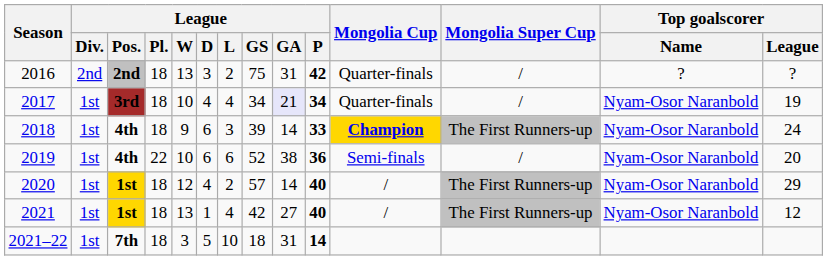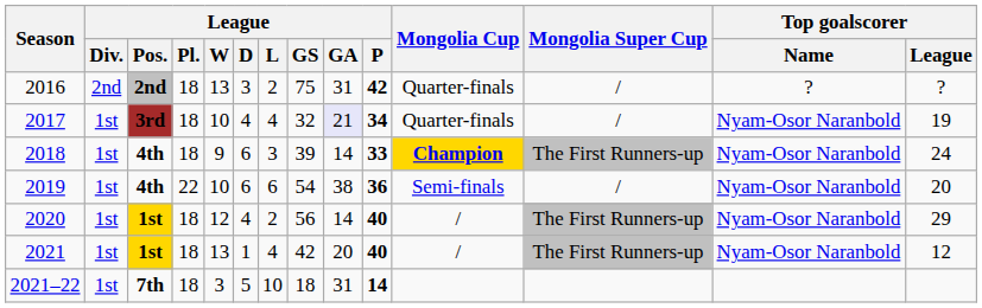 <table class="wikitable align=center cellspacing="0" cellpadding="3" style="border:1px solid #AAAAAA;font-size:90%">
 <tr style="background:#efefef;">
 <th rowspan="2">Season</th>
 <th colspan="9">League</th>
 <th rowspan="2"><a href='#'>Mongolia Cup</a></th>
 <th rowspan="2"><a href='#'>Mongolia Super Cup</a></th>
 <th colspan="2">Top goalscorer</th>
 </tr>
 <tr>
 <th>Div.</th>
 <th>Pos.</th>
 <th>Pl.</th>
 <th>W</th>
 <th>D</th>
 <th>L</th>
 <th>GS</th>
 <th>GA</th>
 <th>P</th>
 <th>Name</th>
 <th>League</th>
 </tr>
 <tr>
 <td align=center>2016</td>
 <td align=center><a href='#'>2nd</a></td>
 <td style="text-align:center; background:Silver;"><strong>2nd</strong></td>
 <td align=center>18</td>
 <td align=center>13</td>
 <td align=center>3</td>
 <td align=center>2</td>
 <td align=center>75</td>
 <td align=center>31</td>
 <td align=center><strong>42</strong></td>
 <td align=center>Quarter-finals</td>
 <td align=center>/</td>
 <td align=center>?</td>
 <td align=center>?</td>
 </tr>
 <tr>
 <td align=center><a href='#'>2017</a></td>
 <td align=center><a href='#'>1st</a></td>
 <td style="text-align:center; background:Brown;"><strong>3rd</strong></td>
 <td align=center>18</td>
 <td align=center>10</td>
 <td align=center>4</td>
 <td align=center>4</td>
-<td align=center>34</td>
+<td align=center>32</td>
 <td align=center style="background: lavender;">21</td>
 <td align=center><strong>34</strong></td>
 <td align=center>Quarter-finals</td>
 <td align=center>/</td>
 <td align=center><a href='#'>Nyam-Osor Naranbold</a></td>
 <td align=center>19</td>
 </tr>
 <tr>
 <td align=center><a href='#'>2018</a></td>
 <td align=center><a href='#'>1st</a></td>
 <td style="text-align:center; "><strong>4th</strong></td>
 <td align=center>18</td>
 <td align=center>9</td>
 <td align=center>6</td>
 <td align=center>3</td>
 <td align=center>39</td>
 <td align=center>14</td>
 <td align=center><strong>33</strong></td>
 <td style="text-align:center; background:gold;"><strong><a href='#'>Champion</a></strong></td>
 <td style="text-align:center; background:Silver;">The First Runners-up</td>
 <td align=center><a href='#'>Nyam-Osor Naranbold</a></td>
 <td align=center>24</td>
 </tr>
 <tr>
 <td align=center><a href='#'>2019</a></td>
 <td align=center><a href='#'>1st</a></td>
 <td style="text-align:center; "><strong>4th</strong></td>
 <td align=center>22</td>
 <td align=center>10</td>
 <td align=center>6</td>
 <td align=center>6</td>
-<td align=center>52</td>
+<td align=center>54</td>
 <td align=center>38</td>
 <td align=center><strong>36</strong></td>
 <td style="text-align:center; "><a href='#'>Semi-finals</a></td>
 <td align=center>/</td>
 <td align=center><a href='#'>Nyam-Osor Naranbold</a></td>
 <td align=center>20</td>
 </tr>
 <tr>
 <td align=center><a href='#'>2020</a></td>
 <td align=center><a href='#'>1st</a></td>
 <td style="text-align:center; background:gold;"><strong>1st</strong></td>
 <td align=center>18</td>
 <td align=center>12</td>
 <td align=center>4</td>
 <td align=center>2</td>
-<td align=center>57</td>
+<td align=center>56</td>
 <td align=center>14</td>
 <td align=center><strong>40</strong></td>
 <td align=center>/</td>
 <td style="text-align:center; background:Silver;">The First Runners-up</td>
 <td align=center><a href='#'>Nyam-Osor Naranbold</a></td>
 <td align=center>29</td>
 </tr>
 <tr>
 <td align=center><a href='#'>2021</a></td>
 <td align=center><a href='#'>1st</a></td>
 <td style="text-align:center; background:gold;"><strong>1st</strong></td>
 <td align=center>18</td>
 <td align=center>13</td>
 <td align=center>1</td>
 <td align=center>4</td>
 <td align=center>42</td>
-<td align=center>27</td>
+<td align=center>20</td>
 <td align=center><strong>40</strong></td>
 <td align=center>/</td>
 <td style="text-align:center; background:Silver;">The First Runners-up</td>
 <td align=center><a href='#'>Nyam-Osor Naranbold</a></td>
 <td align=center>12</td>
 </tr>
 <tr>
 <td align=center><a href='#'>2021–22</a></td>
 <td align=center><a href='#'>1st</a></td>
 <td align=center><strong>7th</strong></td>
 <td align=center>18</td>
 <td align=center>3</td>
 <td align=center>5</td>
 <td align=center>10</td>
 <td align=center>18</td>
 <td align=center>31</td>
 <td align=center><strong>14</strong></td>
 <td align=center></td>
 <td align=center></td>
 <td align=center></td>
 <td align=center></td>
 </tr>
 </table>
